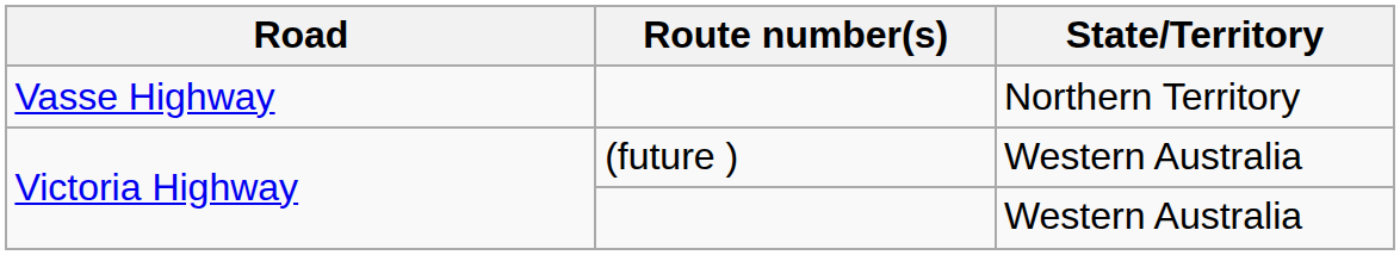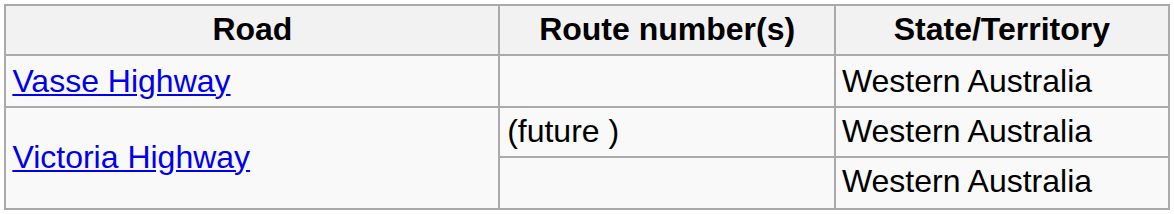 <table class=wikitable>
 <tr>
 <th style="width:15em;">Road</th>
 <th style="width:10em;">Route number(s)</th>
 <th style="width:10em;">State/Territory</th>
 </tr>
 <tr>
 <td><a href='#'>Vasse Highway</a></td>
 <td> </td>
-<td>Northern Territory</td>
+<td>Western Australia</td>
 </tr>
 <tr>
 <td rowspan="2"><a href='#'>Victoria Highway</a></td>
 <td> (future )</td>
 <td>Western Australia</td>
 </tr>
 <tr>
 <td></td>
 <td>Western Australia</td>
 </tr>
 </table>
